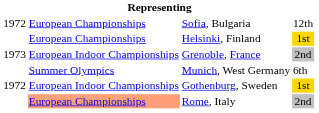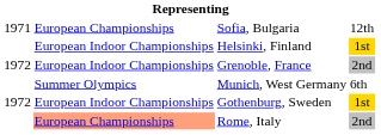 <table>
 <tr>
 <th colspan="5">Representing </th>
 </tr>
 <tr>
-<td>1972</td>
+<td>1971</td>
 <td><a href='#'>European Championships</a></td>
 <td><a href='#'>Sofia</a>, Bulgaria</td>
 <td style="text-align:center;">12th</td>
 <td></td>
 </tr>
 <tr>
 <td></td>
-<td><a href='#'>European Championships</a></td>
+<td><a href='#'>European Indoor Championships</a></td>
 <td><a href='#'>Helsinki</a>, Finland</td>
 <td style="background:gold; text-align:center;">1st</td>
 <td></td>
 </tr>
 <tr>
-<td>1973</td>
+<td>1972</td>
 <td><a href='#'>European Indoor Championships</a></td>
 <td><a href='#'>Grenoble</a>, <a href='#'>France</a></td>
 <td style="background:silver; text-align:center;">2nd</td>
 <td></td>
 </tr>
 <tr>
 <td></td>
 <td><a href='#'>Summer Olympics</a></td>
 <td><a href='#'>Munich</a>, West Germany</td>
 <td>6th</td>
 <td></td>
 </tr>
 <tr>
 <td>1972</td>
 <td><a href='#'>European Indoor Championships</a></td>
 <td><a href='#'>Gothenburg</a>, Sweden</td>
 <td style="background:gold; text-align:center;">1st</td>
 <td></td>
 </tr>
 <tr>
 <td></td>
 <td style="background: lightsalmon;"><a href='#'>European Championships</a></td>
 <td><a href='#'>Rome</a>, Italy</td>
 <td style="background:silver; text-align:center;">2nd</td>
 <td></td>
 </tr>
 </table>
